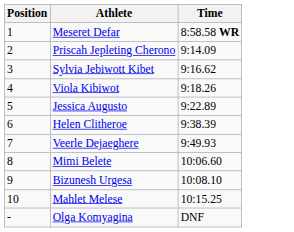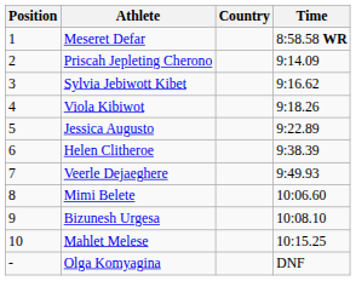 <table class="wikitable">
 <tr>
 <th>Position</th>
 <th>Athlete</th>
+<th>Country</th>
 <th>Time</th>
 </tr>
 <tr>
 <td>1</td>
 <td><a href='#'>Meseret Defar</a></td>
+<td></td>
 <td>8:58.58 <strong>WR</strong></td>
 </tr>
 <tr>
 <td>2</td>
 <td><a href='#'>Priscah Jepleting Cherono</a></td>
+<td></td>
 <td>9:14.09</td>
 </tr>
 <tr>
 <td>3</td>
 <td><a href='#'>Sylvia Jebiwott Kibet</a></td>
+<td></td>
 <td>9:16.62</td>
 </tr>
 <tr>
 <td>4</td>
 <td><a href='#'>Viola Kibiwot</a></td>
+<td></td>
 <td>9:18.26</td>
 </tr>
 <tr>
 <td>5</td>
 <td><a href='#'>Jessica Augusto</a></td>
+<td></td>
 <td>9:22.89</td>
 </tr>
 <tr>
 <td>6</td>
 <td><a href='#'>Helen Clitheroe</a></td>
+<td></td>
 <td>9:38.39</td>
 </tr>
 <tr>
 <td>7</td>
 <td><a href='#'>Veerle Dejaeghere</a></td>
+<td></td>
 <td>9:49.93</td>
 </tr>
 <tr>
 <td>8</td>
 <td><a href='#'>Mimi Belete</a></td>
+<td></td>
 <td>10:06.60</td>
 </tr>
 <tr>
 <td>9</td>
 <td><a href='#'>Bizunesh Urgesa</a></td>
+<td></td>
 <td>10:08.10</td>
 </tr>
 <tr>
 <td>10</td>
 <td><a href='#'>Mahlet Melese</a></td>
+<td></td>
 <td>10:15.25</td>
 </tr>
 <tr>
 <td>-</td>
 <td><a href='#'>Olga Komyagina</a></td>
+<td></td>
 <td>DNF</td>
 </tr>
 </table>
